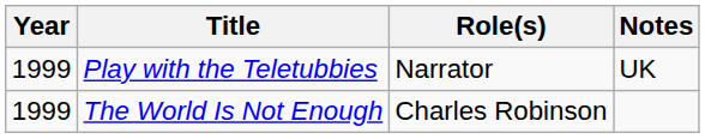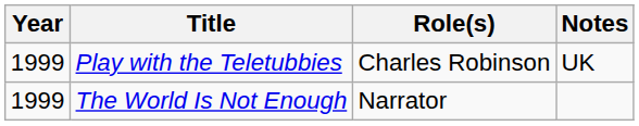 <table class="wikitable">
 <tr>
 <th>Year</th>
 <th>Title</th>
 <th>Role(s)</th>
 <th>Notes</th>
 </tr>
 <tr>
 <td>1999</td>
 <td><em><a href='#'>Play with the Teletubbies</a></em></td>
-<td>Narrator</td>
+<td>Charles Robinson</td>
 <td>UK</td>
 </tr>
 <tr>
 <td>1999</td>
 <td><em><a href='#'>The World Is Not Enough</a></em></td>
-<td>Charles Robinson</td>
+<td>Narrator</td>
 <td></td>
 </tr>
 </table>
